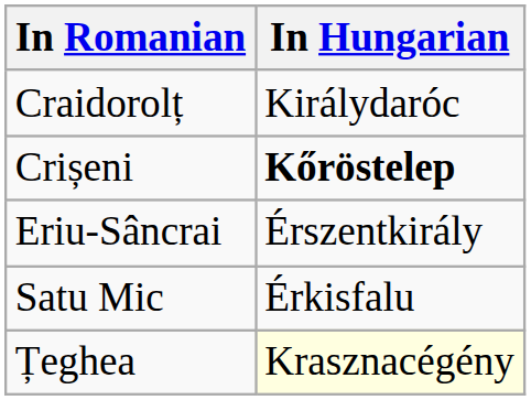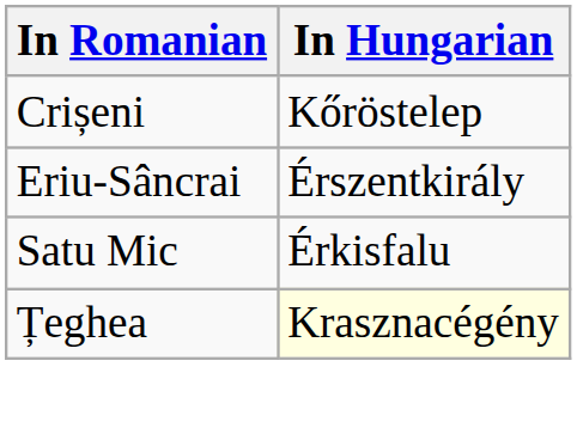 <table class="wikitable">
 <tr>
 <th>In <a href='#'>Romanian</a></th>
 <th>In <a href='#'>Hungarian</a></th>
 </tr>
 <tr>
-<td>Craidorolț</td>
-<td>Királydaróc</td>
-</tr>
-<tr>
 <td>Crișeni</td>
-<td><strong>Kőröstelep</strong></td>
+<td>Kőröstelep</td>
 </tr>
 <tr>
 <td>Eriu-Sâncrai</td>
 <td>Érszentkirály</td>
 </tr>
 <tr>
 <td>Satu Mic</td>
 <td>Érkisfalu</td>
 </tr>
 <tr>
 <td>Țeghea</td>
 <td style="background: lightyellow;">Krasznacégény</td>
 </tr>
 </table>
